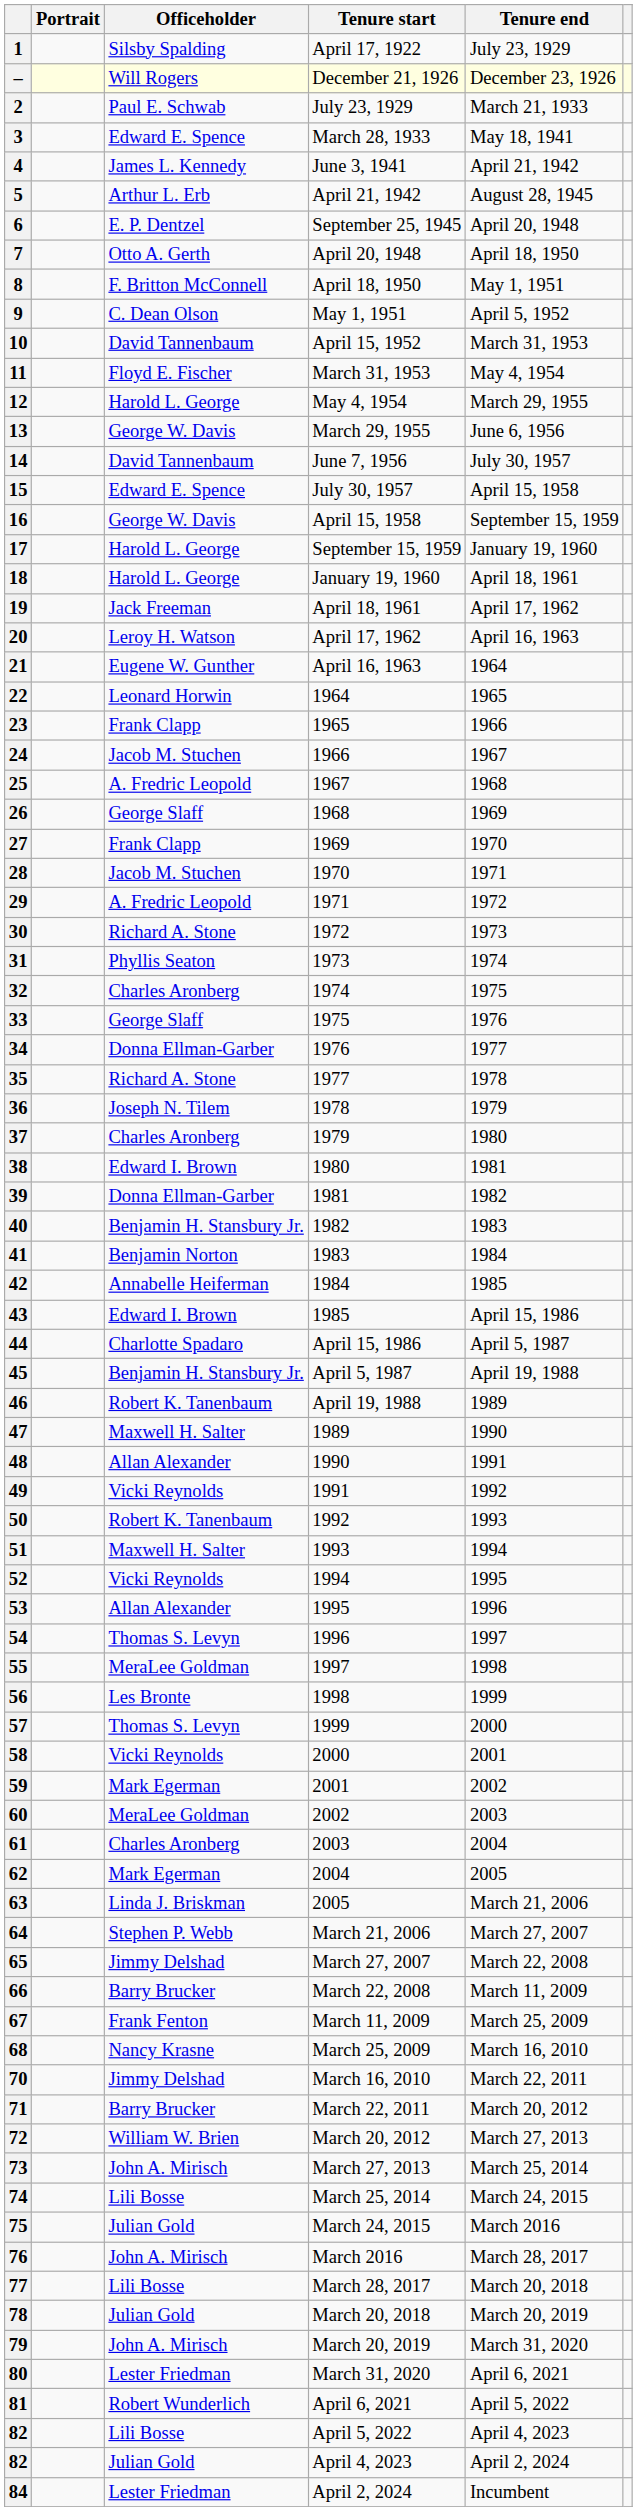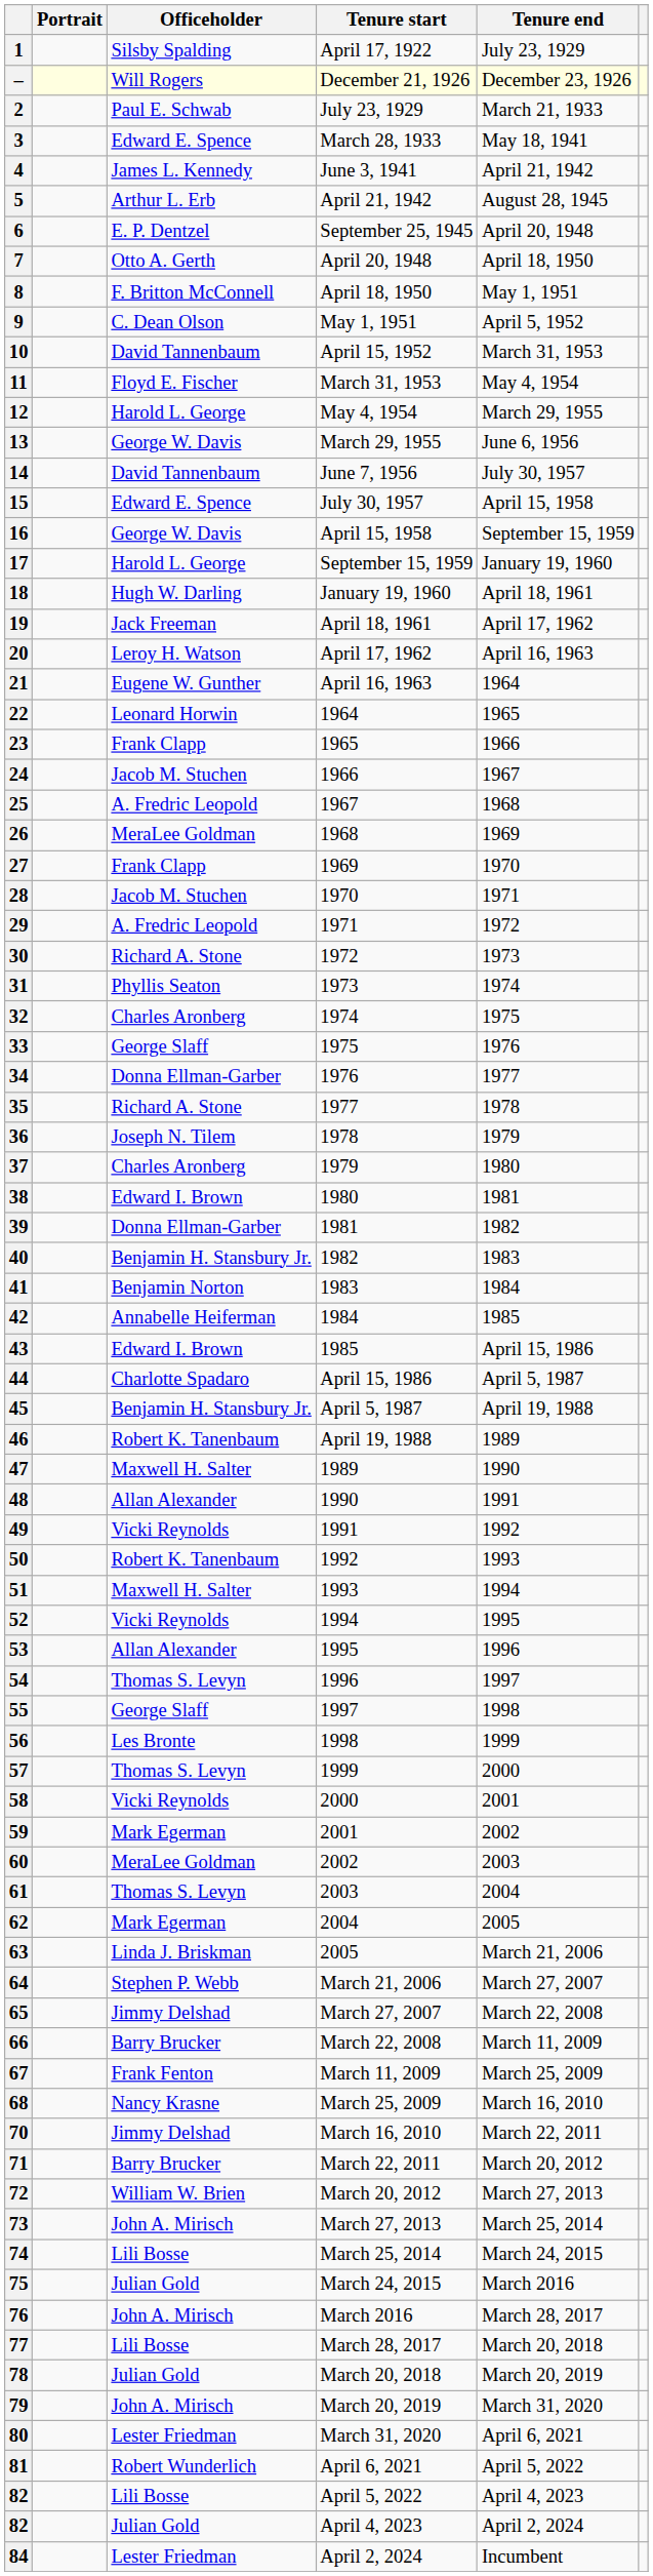 <table class="wikitable">
 <tr>
 <th></th>
 <th>Portrait</th>
 <th>Officeholder</th>
 <th>Tenure start</th>
 <th>Tenure end</th>
 <th></th>
 </tr>
 <tr>
 <th>1</th>
 <td></td>
 <td><a href='#'>Silsby Spalding</a></td>
 <td>April 17, 1922</td>
 <td>July 23, 1929</td>
 <td align="center"></td>
 </tr>
 <tr style="background:lightyellow;">
 <th>–</th>
 <td></td>
 <td><a href='#'>Will Rogers</a></td>
 <td>December 21, 1926</td>
 <td>December 23, 1926</td>
 <td align="center"></td>
 </tr>
 <tr>
 <th>2</th>
 <td></td>
 <td><a href='#'>Paul E. Schwab</a></td>
 <td>July 23, 1929</td>
 <td>March 21, 1933</td>
 <td align="center"></td>
 </tr>
 <tr>
 <th>3</th>
 <td></td>
 <td><a href='#'>Edward E. Spence</a></td>
 <td>March 28, 1933</td>
 <td>May 18, 1941</td>
 <td align="center"></td>
 </tr>
 <tr>
 <th>4</th>
 <td></td>
 <td><a href='#'>James L. Kennedy</a></td>
 <td>June 3, 1941</td>
 <td>April 21, 1942</td>
 <td align="center"></td>
 </tr>
 <tr>
 <th>5</th>
 <td></td>
 <td><a href='#'>Arthur L. Erb</a></td>
 <td>April 21, 1942</td>
 <td>August 28, 1945</td>
 <td align=center></td>
 </tr>
 <tr>
 <th>6</th>
 <td></td>
 <td><a href='#'>E. P. Dentzel</a></td>
 <td>September 25, 1945</td>
 <td>April 20, 1948</td>
 <td align="center"></td>
 </tr>
 <tr>
 <th>7</th>
 <td></td>
 <td><a href='#'>Otto A. Gerth</a></td>
 <td>April 20, 1948</td>
 <td>April 18, 1950</td>
 <td></td>
 </tr>
 <tr>
 <th>8</th>
 <td></td>
 <td><a href='#'>F. Britton McConnell</a></td>
 <td>April 18, 1950</td>
 <td>May 1, 1951</td>
 <td align="center"></td>
 </tr>
 <tr>
 <th>9</th>
 <td></td>
 <td><a href='#'>C. Dean Olson</a></td>
 <td>May 1, 1951</td>
 <td>April 5, 1952</td>
 <td align="center"></td>
 </tr>
 <tr>
 <th>10</th>
 <td></td>
 <td><a href='#'>David Tannenbaum</a></td>
 <td>April 15, 1952</td>
 <td>March 31, 1953</td>
 <td align="center"></td>
 </tr>
 <tr>
 <th>11</th>
 <td></td>
 <td><a href='#'>Floyd E. Fischer</a></td>
 <td>March 31, 1953</td>
 <td>May 4, 1954</td>
 <td align="center"></td>
 </tr>
 <tr>
 <th>12</th>
 <td></td>
 <td><a href='#'>Harold L. George</a></td>
 <td>May 4, 1954</td>
 <td>March 29, 1955</td>
 <td align="center"></td>
 </tr>
 <tr>
 <th>13</th>
 <td></td>
 <td><a href='#'>George W. Davis</a></td>
 <td>March 29, 1955</td>
 <td>June 6, 1956</td>
 <td align="center"></td>
 </tr>
 <tr>
 <th>14</th>
 <td></td>
 <td><a href='#'>David Tannenbaum</a></td>
 <td>June 7, 1956</td>
 <td>July 30, 1957</td>
 <td align=center></td>
 </tr>
 <tr>
 <th>15</th>
 <td></td>
 <td><a href='#'>Edward E. Spence</a></td>
 <td>July 30, 1957</td>
 <td>April 15, 1958</td>
 <td align="center"></td>
 </tr>
 <tr>
 <th>16</th>
 <td></td>
 <td><a href='#'>George W. Davis</a></td>
 <td>April 15, 1958</td>
 <td>September 15, 1959</td>
 <td align="center"></td>
 </tr>
 <tr>
 <th>17</th>
 <td></td>
 <td><a href='#'>Harold L. George</a></td>
 <td>September 15, 1959</td>
 <td>January 19, 1960</td>
 <td align="center"></td>
 </tr>
 <tr>
 <th>18</th>
 <td></td>
-<td><a href='#'>Harold L. George</a></td>
+<td><a href='#'>Hugh W. Darling</a></td>
 <td>January 19, 1960</td>
 <td>April 18, 1961</td>
 <td align="center"></td>
 </tr>
 <tr>
 <th>19</th>
 <td></td>
 <td><a href='#'>Jack Freeman</a></td>
 <td>April 18, 1961</td>
 <td>April 17, 1962</td>
 <td align="center"></td>
 </tr>
 <tr>
 <th>20</th>
 <td></td>
 <td><a href='#'>Leroy H. Watson</a></td>
 <td>April 17, 1962</td>
 <td>April 16, 1963</td>
 <td align="center"></td>
 </tr>
 <tr>
 <th>21</th>
 <td></td>
 <td><a href='#'>Eugene W. Gunther</a></td>
 <td>April 16, 1963</td>
 <td>1964</td>
 <td align="center"></td>
 </tr>
 <tr>
 <th>22</th>
 <td></td>
 <td><a href='#'>Leonard Horwin</a></td>
 <td>1964</td>
 <td>1965</td>
 <td align="center"></td>
 </tr>
 <tr>
 <th>23</th>
 <td></td>
 <td><a href='#'>Frank Clapp</a></td>
 <td>1965</td>
 <td>1966</td>
 <td align="center"></td>
 </tr>
 <tr>
 <th>24</th>
 <td></td>
 <td><a href='#'>Jacob M. Stuchen</a></td>
 <td>1966</td>
 <td>1967</td>
 <td align="center"></td>
 </tr>
 <tr>
 <th>25</th>
 <td></td>
 <td><a href='#'>A. Fredric Leopold</a></td>
 <td>1967</td>
 <td>1968</td>
 <td align="center"></td>
 </tr>
 <tr>
 <th>26</th>
 <td></td>
-<td><a href='#'>George Slaff</a></td>
+<td><a href='#'>MeraLee Goldman</a></td>
 <td>1968</td>
 <td>1969</td>
 <td align="center"></td>
 </tr>
 <tr>
 <th>27</th>
 <td></td>
 <td><a href='#'>Frank Clapp</a></td>
 <td>1969</td>
 <td>1970</td>
 <td align="center"></td>
 </tr>
 <tr>
 <th>28</th>
 <td></td>
 <td><a href='#'>Jacob M. Stuchen</a></td>
 <td>1970</td>
 <td>1971</td>
 <td align=center></td>
 </tr>
 <tr>
 <th>29</th>
 <td></td>
 <td><a href='#'>A. Fredric Leopold</a></td>
 <td>1971</td>
 <td>1972</td>
 <td align="center"></td>
 </tr>
 <tr>
 <th>30</th>
 <td></td>
 <td><a href='#'>Richard A. Stone</a></td>
 <td>1972</td>
 <td>1973</td>
 <td align=center></td>
 </tr>
 <tr>
 <th>31</th>
 <td></td>
 <td><a href='#'>Phyllis Seaton</a></td>
 <td>1973</td>
 <td>1974</td>
 <td align="center"></td>
 </tr>
 <tr>
 <th>32</th>
 <td></td>
 <td><a href='#'>Charles Aronberg</a></td>
 <td>1974</td>
 <td>1975</td>
 <td align="center"></td>
 </tr>
 <tr>
 <th>33</th>
 <td></td>
 <td><a href='#'>George Slaff</a></td>
 <td>1975</td>
 <td>1976</td>
 <td align="center"></td>
 </tr>
 <tr>
 <th>34</th>
 <td></td>
 <td><a href='#'>Donna Ellman-Garber</a></td>
 <td>1976</td>
 <td>1977</td>
 <td align=center></td>
 </tr>
 <tr>
 <th>35</th>
 <td></td>
 <td><a href='#'>Richard A. Stone</a></td>
 <td>1977</td>
 <td>1978</td>
 <td align=center></td>
 </tr>
 <tr>
 <th>36</th>
 <td></td>
 <td><a href='#'>Joseph N. Tilem</a></td>
 <td>1978</td>
 <td>1979</td>
 <td align="center"></td>
 </tr>
 <tr>
 <th>37</th>
 <td></td>
 <td><a href='#'>Charles Aronberg</a></td>
 <td>1979</td>
 <td>1980</td>
 <td align=center></td>
 </tr>
 <tr>
 <th>38</th>
 <td></td>
 <td><a href='#'>Edward I. Brown</a></td>
 <td>1980</td>
 <td>1981</td>
 <td align=center></td>
 </tr>
 <tr>
 <th>39</th>
 <td></td>
 <td><a href='#'>Donna Ellman-Garber</a></td>
 <td>1981</td>
 <td>1982</td>
 <td align=center></td>
 </tr>
 <tr>
 <th>40</th>
 <td></td>
 <td><a href='#'>Benjamin H. Stansbury Jr.</a></td>
 <td>1982</td>
 <td>1983</td>
 <td align="center"></td>
 </tr>
 <tr>
 <th>41</th>
 <td></td>
 <td><a href='#'>Benjamin Norton</a></td>
 <td>1983</td>
 <td>1984</td>
 <td align="center"></td>
 </tr>
 <tr>
 <th>42</th>
 <td></td>
 <td><a href='#'>Annabelle Heiferman</a></td>
 <td>1984</td>
 <td>1985</td>
 <td align="center"></td>
 </tr>
 <tr>
 <th>43</th>
 <td></td>
 <td><a href='#'>Edward I. Brown</a></td>
 <td>1985</td>
 <td>April 15, 1986</td>
 <td align=center></td>
 </tr>
 <tr>
 <th>44</th>
 <td></td>
 <td><a href='#'>Charlotte Spadaro</a></td>
 <td>April 15, 1986</td>
 <td>April 5, 1987</td>
 <td align="center"></td>
 </tr>
 <tr>
 <th>45</th>
 <td></td>
 <td><a href='#'>Benjamin H. Stansbury Jr.</a></td>
 <td>April 5, 1987</td>
 <td>April 19, 1988</td>
 <td align="center"></td>
 </tr>
 <tr>
 <th>46</th>
 <td></td>
 <td><a href='#'>Robert K. Tanenbaum</a></td>
 <td>April 19, 1988</td>
 <td>1989</td>
 <td align=center></td>
 </tr>
 <tr>
 <th>47</th>
 <td></td>
 <td><a href='#'>Maxwell H. Salter</a></td>
 <td>1989</td>
 <td>1990</td>
 <td align="center"></td>
 </tr>
 <tr>
 <th>48</th>
 <td></td>
 <td><a href='#'>Allan Alexander</a></td>
 <td>1990</td>
 <td>1991</td>
 <td align="center"></td>
 </tr>
 <tr>
 <th>49</th>
 <td></td>
 <td><a href='#'>Vicki Reynolds</a></td>
 <td>1991</td>
 <td>1992</td>
 <td align="center"></td>
 </tr>
 <tr>
 <th>50</th>
 <td></td>
 <td><a href='#'>Robert K. Tanenbaum</a></td>
 <td>1992</td>
 <td>1993</td>
 <td align=center></td>
 </tr>
 <tr>
 <th>51</th>
 <td></td>
 <td><a href='#'>Maxwell H. Salter</a></td>
 <td>1993</td>
 <td>1994</td>
 <td align="center"></td>
 </tr>
 <tr>
 <th>52</th>
 <td></td>
 <td><a href='#'>Vicki Reynolds</a></td>
 <td>1994</td>
 <td>1995</td>
 <td align="center"></td>
 </tr>
 <tr>
 <th>53</th>
 <td></td>
 <td><a href='#'>Allan Alexander</a></td>
 <td>1995</td>
 <td>1996</td>
 <td align="center"></td>
 </tr>
 <tr>
 <th>54</th>
 <td></td>
 <td><a href='#'>Thomas S. Levyn</a></td>
 <td>1996</td>
 <td>1997</td>
 <td align="center"></td>
 </tr>
 <tr>
 <th>55</th>
 <td></td>
-<td><a href='#'>MeraLee Goldman</a></td>
+<td><a href='#'>George Slaff</a></td>
 <td>1997</td>
 <td>1998</td>
 <td></td>
 </tr>
 <tr>
 <th>56</th>
 <td></td>
 <td><a href='#'>Les Bronte</a></td>
 <td>1998</td>
 <td>1999</td>
 <td align="center"></td>
 </tr>
 <tr>
 <th>57</th>
 <td></td>
 <td><a href='#'>Thomas S. Levyn</a></td>
 <td>1999</td>
 <td>2000</td>
 <td align="center"></td>
 </tr>
 <tr>
 <th>58</th>
 <td></td>
 <td><a href='#'>Vicki Reynolds</a></td>
 <td>2000</td>
 <td>2001</td>
 <td align="center"></td>
 </tr>
 <tr>
 <th>59</th>
 <td></td>
 <td><a href='#'>Mark Egerman</a></td>
 <td>2001</td>
 <td>2002</td>
 <td align="center"></td>
 </tr>
 <tr>
 <th>60</th>
 <td></td>
 <td><a href='#'>MeraLee Goldman</a></td>
 <td>2002</td>
 <td>2003</td>
 <td></td>
 </tr>
 <tr>
 <th>61</th>
 <td></td>
-<td><a href='#'>Charles Aronberg</a></td>
+<td><a href='#'>Thomas S. Levyn</a></td>
 <td>2003</td>
 <td>2004</td>
 <td align="center"></td>
 </tr>
 <tr>
 <th>62</th>
 <td></td>
 <td><a href='#'>Mark Egerman</a></td>
 <td>2004</td>
 <td>2005</td>
 <td align="center"></td>
 </tr>
 <tr>
 <th>63</th>
 <td></td>
 <td><a href='#'>Linda J. Briskman</a></td>
 <td>2005</td>
 <td>March 21, 2006</td>
 <td align="center"></td>
 </tr>
 <tr>
 <th>64</th>
 <td></td>
 <td><a href='#'>Stephen P. Webb</a></td>
 <td>March 21, 2006</td>
 <td>March 27, 2007</td>
 <td align="center"></td>
 </tr>
 <tr>
 <th>65</th>
 <td></td>
 <td><a href='#'>Jimmy Delshad</a></td>
 <td>March 27, 2007</td>
 <td>March 22, 2008</td>
 <td align="center"></td>
 </tr>
 <tr>
 <th>66</th>
 <td></td>
 <td><a href='#'>Barry Brucker</a></td>
 <td>March 22, 2008</td>
 <td>March 11, 2009</td>
 <td align=center></td>
 </tr>
 <tr>
 <th>67</th>
 <td></td>
 <td><a href='#'>Frank Fenton</a></td>
 <td>March 11, 2009</td>
 <td>March 25, 2009</td>
 <td align="center"></td>
 </tr>
 <tr>
 <th>68</th>
 <td></td>
 <td><a href='#'>Nancy Krasne</a></td>
 <td>March 25, 2009</td>
 <td>March 16, 2010</td>
 <td align=center></td>
 </tr>
 <tr>
 <th>70</th>
 <td></td>
 <td><a href='#'>Jimmy Delshad</a></td>
 <td>March 16, 2010</td>
 <td>March 22, 2011</td>
 <td></td>
 </tr>
 <tr>
 <th>71</th>
 <td></td>
 <td><a href='#'>Barry Brucker</a></td>
 <td>March 22, 2011</td>
 <td>March 20, 2012</td>
 <td align=center></td>
 </tr>
 <tr>
 <th>72</th>
 <td></td>
 <td><a href='#'>William W. Brien</a></td>
 <td>March 20, 2012</td>
 <td>March 27, 2013</td>
 <td align="center"></td>
 </tr>
 <tr>
 <th>73</th>
 <td></td>
 <td><a href='#'>John A. Mirisch</a></td>
 <td>March 27, 2013</td>
 <td>March 25, 2014</td>
 <td align=center></td>
 </tr>
 <tr>
 <th>74</th>
 <td></td>
 <td><a href='#'>Lili Bosse</a></td>
 <td>March 25, 2014</td>
 <td>March 24, 2015</td>
 <td align=center></td>
 </tr>
 <tr>
 <th>75</th>
 <td></td>
 <td><a href='#'>Julian Gold</a></td>
 <td>March 24, 2015</td>
 <td>March 2016</td>
 <td align="center"></td>
 </tr>
 <tr>
 <th>76</th>
 <td></td>
 <td><a href='#'>John A. Mirisch</a></td>
 <td>March 2016</td>
 <td>March 28, 2017</td>
 <td align=center></td>
 </tr>
 <tr>
 <th>77</th>
 <td></td>
 <td><a href='#'>Lili Bosse</a></td>
 <td>March 28, 2017</td>
 <td>March 20, 2018</td>
 <td align=center></td>
 </tr>
 <tr>
 <th>78</th>
 <td></td>
 <td><a href='#'>Julian Gold</a></td>
 <td>March 20, 2018</td>
 <td>March 20, 2019</td>
 <td align="center"></td>
 </tr>
 <tr>
 <th>79</th>
 <td></td>
 <td><a href='#'>John A. Mirisch</a></td>
 <td>March 20, 2019</td>
 <td>March 31, 2020</td>
 <td align=center></td>
 </tr>
 <tr>
 <th>80</th>
 <td></td>
 <td><a href='#'>Lester Friedman</a></td>
 <td>March 31, 2020</td>
 <td>April 6, 2021</td>
 <td align="center"></td>
 </tr>
 <tr>
 <th>81</th>
 <td></td>
 <td><a href='#'>Robert Wunderlich</a></td>
 <td>April 6, 2021</td>
 <td>April 5, 2022</td>
 <td></td>
 </tr>
 <tr>
 <th>82</th>
 <td></td>
 <td><a href='#'>Lili Bosse</a></td>
 <td>April 5, 2022</td>
 <td>April 4, 2023</td>
 <td></td>
 </tr>
 <tr>
 <th>82</th>
 <td></td>
 <td><a href='#'>Julian Gold</a></td>
 <td>April 4, 2023</td>
 <td>April 2, 2024</td>
 <td></td>
 </tr>
 <tr>
 <th>84</th>
 <td></td>
 <td><a href='#'>Lester Friedman</a></td>
 <td>April 2, 2024</td>
 <td>Incumbent</td>
 <td></td>
 </tr>
 </table>
